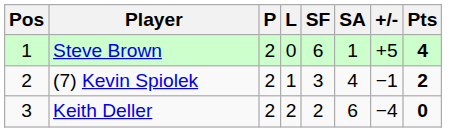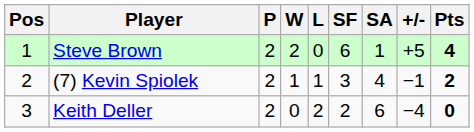 <table class="wikitable" style="text-align:center; margin: 1em auto 1em auto, align:left">
 <tr>
 <th width=20>Pos</th>
 <th width=168>Player</th>
 <th width=3>P</th>
+<th width=3>W</th>
 <th width=3>L</th>
 <th width=20>SF</th>
 <th width=20>SA</th>
 <th width=20>+/-</th>
 <th width=20>Pts</th>
 </tr>
 <tr align=center style="background: #ccffcc;">
 <td>1</td>
 <td align="left"> <a href='#'>Steve Brown</a></td>
+<td>2</td>
 <td>2</td>
 <td>0</td>
 <td>6</td>
 <td>1</td>
 <td>+5</td>
 <td><strong>4</strong></td>
 </tr>
 <tr align=center>
 <td>2</td>
 <td align="left"> (7) <a href='#'>Kevin Spiolek</a></td>
 <td>2</td>
 <td>1</td>
+<td>1</td>
 <td>3</td>
 <td>4</td>
 <td>−1</td>
 <td><strong>2</strong></td>
 </tr>
 <tr align=center>
 <td>3</td>
 <td align="left"> <a href='#'>Keith Deller</a></td>
 <td>2</td>
+<td>0</td>
 <td>2</td>
 <td>2</td>
 <td>6</td>
 <td>−4</td>
 <td><strong>0</strong></td>
 </tr>
 </table>
